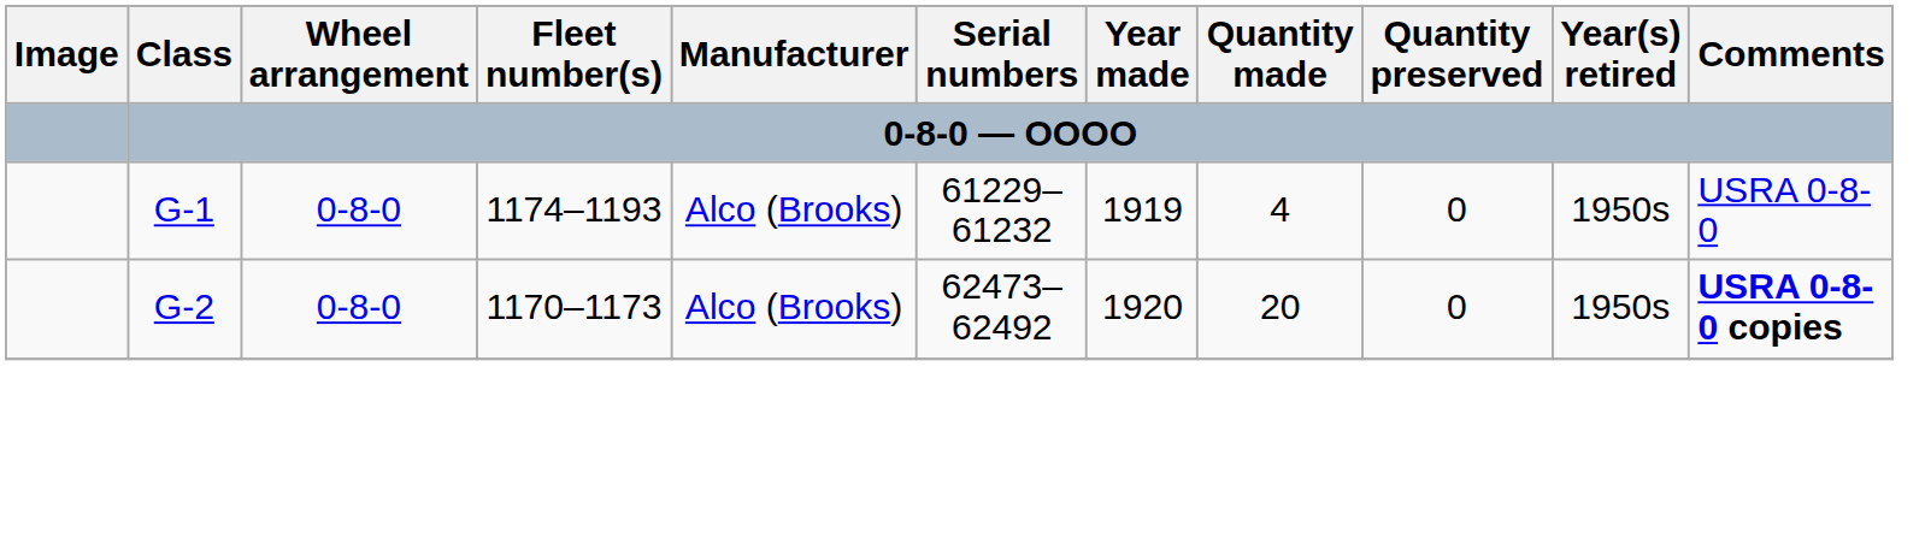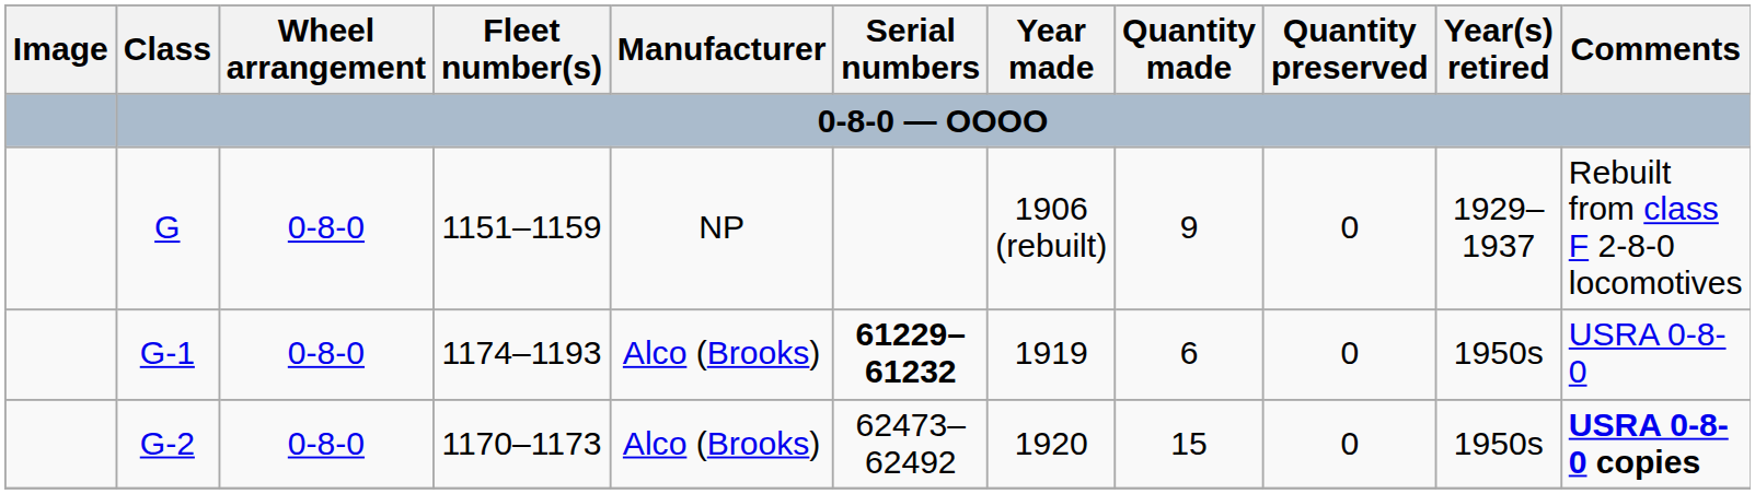 <table class="wikitable" style="text-align:center">
 <tr style="background:#AABBCC; font-weight:bold">
 <th>Image</th>
 <th>Class</th>
 <th>Wheel<br>arrangement</th>
 <th>Fleet<br>number(s)</th>
 <th>Manufacturer</th>
 <th>Serial<br>numbers</th>
 <th>Year made</th>
 <th>Quantity<br>made</th>
 <th>Quantity<br>preserved</th>
 <th>Year(s) retired</th>
 <th>Comments</th>
 </tr>
 <tr style="background:#AABBCC; font-weight:bold">
 <td></td>
 <td colspan="10">0-8-0 — OOOO</td>
 </tr>
 <tr>
 <td></td>
+<td><a href='#'>G</a></td>
+<td><a href='#'>0-8-0</a></td>
+<td>1151–1159</td>
+<td>NP</td>
+<td></td>
+<td>1906 (rebuilt)</td>
+<td>9</td>
+<td>0</td>
+<td>1929–1937</td>
+<td align=left>Rebuilt from <a href='#'>class F</a> 2-8-0 locomotives</td>
+</tr>
+<tr>
+<td></td>
 <td><a href='#'>G-1</a></td>
 <td><a href='#'>0-8-0</a></td>
 <td>1174–1193</td>
 <td><a href='#'>Alco</a> (<a href='#'>Brooks</a>)</td>
-<td>61229–61232</td>
+<td><strong>61229–61232</strong></td>
 <td>1919</td>
-<td>4</td>
+<td>6</td>
 <td>0</td>
 <td>1950s</td>
 <td align=left><a href='#'>USRA 0-8-0</a></td>
 </tr>
 <tr>
 <td></td>
 <td><a href='#'>G-2</a></td>
 <td><a href='#'>0-8-0</a></td>
 <td>1170–1173</td>
 <td><a href='#'>Alco</a> (<a href='#'>Brooks</a>)</td>
 <td>62473–62492</td>
 <td>1920</td>
-<td>20</td>
+<td>15</td>
 <td>0</td>
 <td>1950s</td>
 <td align=left><strong><a href='#'>USRA 0-8-0</a> copies</strong></td>
 </tr>
 <tr>
 </tr>
 </table>
